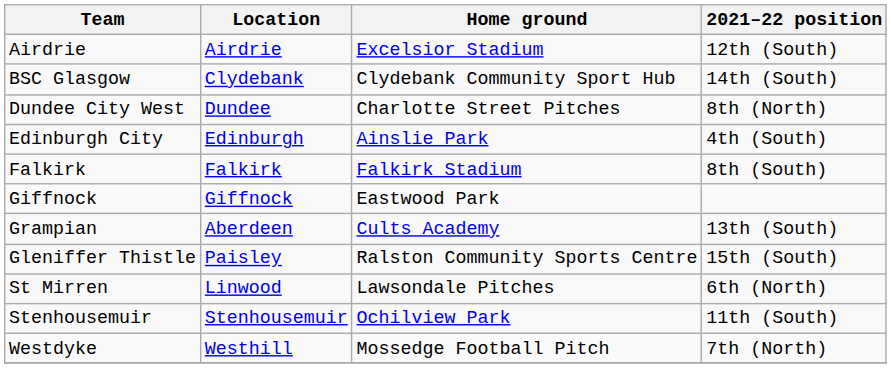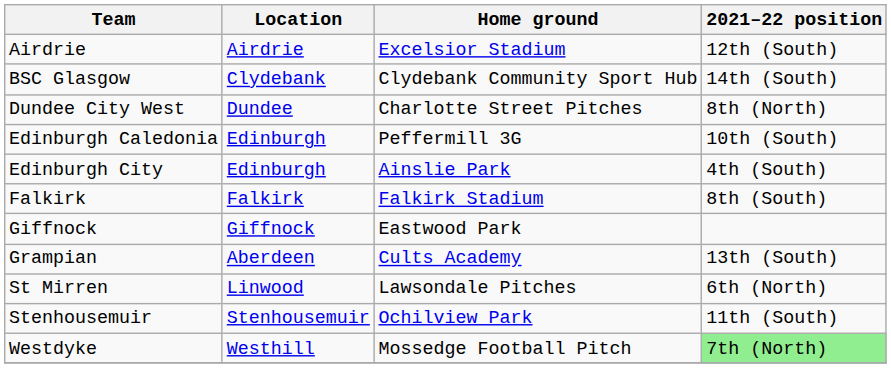 <table class="wikitable sortable">
 <tr>
 <th>Team</th>
 <th>Location</th>
 <th>Home ground</th>
 <th>2021–22 position</th>
 </tr>
 <tr>
 <td>Airdrie</td>
 <td><a href='#'>Airdrie</a></td>
 <td><a href='#'>Excelsior Stadium</a></td>
 <td>12th (South)</td>
 </tr>
 <tr>
 <td>BSC Glasgow</td>
 <td><a href='#'>Clydebank</a></td>
 <td>Clydebank Community Sport Hub</td>
 <td>14th (South)</td>
 </tr>
 <tr>
 <td>Dundee City West</td>
 <td><a href='#'>Dundee</a></td>
 <td>Charlotte Street Pitches</td>
 <td>8th (North)</td>
 </tr>
 <tr>
+<td>Edinburgh Caledonia</td>
+<td><a href='#'>Edinburgh</a></td>
+<td>Peffermill 3G</td>
+<td>10th (South)</td>
+</tr>
+<tr>
 <td>Edinburgh City</td>
 <td><a href='#'>Edinburgh</a></td>
 <td><a href='#'>Ainslie Park</a></td>
 <td>4th (South)</td>
 </tr>
 <tr>
 <td>Falkirk</td>
 <td><a href='#'>Falkirk</a></td>
 <td><a href='#'>Falkirk Stadium</a></td>
 <td>8th (South)</td>
 </tr>
 <tr>
 <td>Giffnock</td>
 <td><a href='#'>Giffnock</a></td>
 <td>Eastwood Park</td>
 <td></td>
 </tr>
 <tr>
 <td>Grampian</td>
 <td><a href='#'>Aberdeen</a></td>
 <td><a href='#'>Cults Academy</a></td>
 <td>13th (South)</td>
 </tr>
 <tr>
-<td>Gleniffer Thistle</td>
-<td><a href='#'>Paisley</a></td>
-<td>Ralston Community Sports Centre</td>
-<td>15th (South)</td>
-</tr>
-<tr>
 <td>St Mirren</td>
 <td><a href='#'>Linwood</a></td>
 <td>Lawsondale Pitches</td>
 <td>6th (North)</td>
 </tr>
 <tr>
 <td>Stenhousemuir</td>
 <td><a href='#'>Stenhousemuir</a></td>
 <td><a href='#'>Ochilview Park</a></td>
 <td>11th (South)</td>
 </tr>
 <tr>
 <td>Westdyke</td>
 <td><a href='#'>Westhill</a></td>
 <td>Mossedge Football Pitch</td>
-<td>7th (North)</td>
+<td style="background: lightgreen;">7th (North)</td>
 </tr>
 <tr>
 </tr>
 </table>
